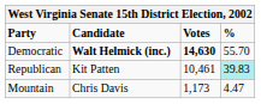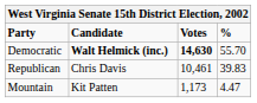 <table class="wikitable">
 <tr>
 <th colspan="4">West Virginia Senate 15th District Election, 2002</th>
 </tr>
 <tr>
 <td><strong>Party</strong></td>
 <td><strong>Candidate</strong></td>
 <td><strong>Votes</strong></td>
 <td><strong>%</strong></td>
 </tr>
 <tr>
 <td>Democratic</td>
 <td><strong>Walt Helmick (inc.)</strong></td>
 <td><strong>14,630</strong></td>
 <td>55.70</td>
 </tr>
 <tr>
 <td>Republican</td>
-<td>Kit Patten</td>
+<td>Chris Davis</td>
 <td>10,461</td>
-<td style="background: paleturquoise;">39.83</td>
+<td>39.83</td>
 </tr>
 <tr>
 <td>Mountain</td>
-<td>Chris Davis</td>
+<td>Kit Patten</td>
 <td>1,173</td>
 <td>4.47</td>
 </tr>
 </table>
